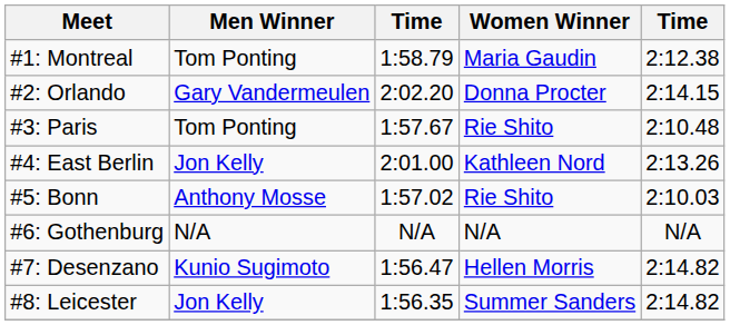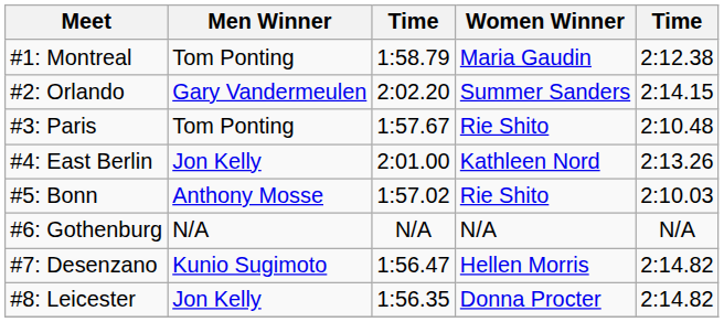 <table class=wikitable>
 <tr>
 <th>Meet</th>
 <th>Men Winner</th>
 <th>Time</th>
 <th>Women Winner</th>
 <th>Time</th>
 </tr>
 <tr>
 <td>#1: Montreal</td>
 <td> Tom Ponting</td>
 <td align=center>1:58.79</td>
 <td> <a href='#'>Maria Gaudin</a></td>
 <td align=center>2:12.38</td>
 </tr>
 <tr>
 <td>#2: Orlando</td>
 <td> <a href='#'>Gary Vandermeulen</a></td>
 <td align=center>2:02.20</td>
-<td> <a href='#'>Donna Procter</a></td>
+<td> <a href='#'>Summer Sanders</a></td>
 <td align=center>2:14.15</td>
 </tr>
 <tr>
 <td>#3: Paris</td>
 <td> Tom Ponting</td>
 <td align=center>1:57.67</td>
 <td> <a href='#'>Rie Shito</a></td>
 <td align=center>2:10.48</td>
 </tr>
 <tr>
 <td>#4: East Berlin</td>
 <td> <a href='#'>Jon Kelly</a></td>
 <td align=center>2:01.00</td>
 <td> <a href='#'>Kathleen Nord</a></td>
 <td align=center>2:13.26</td>
 </tr>
 <tr>
 <td>#5: Bonn</td>
 <td> <a href='#'>Anthony Mosse</a></td>
 <td align=center>1:57.02</td>
 <td> <a href='#'>Rie Shito</a></td>
 <td align=center>2:10.03</td>
 </tr>
 <tr>
 <td>#6: Gothenburg</td>
 <td>N/A</td>
 <td align=center>N/A</td>
 <td>N/A</td>
 <td align=center>N/A</td>
 </tr>
 <tr>
 <td>#7: Desenzano</td>
 <td> <a href='#'>Kunio Sugimoto</a></td>
 <td align=center>1:56.47</td>
 <td> <a href='#'>Hellen Morris</a></td>
 <td align=center>2:14.82</td>
 </tr>
 <tr>
 <td>#8: Leicester</td>
 <td> <a href='#'>Jon Kelly</a></td>
 <td align=center>1:56.35</td>
-<td> <a href='#'>Summer Sanders</a></td>
+<td> <a href='#'>Donna Procter</a></td>
 <td align=center>2:14.82</td>
 </tr>
 <tr>
 </tr>
 </table>
